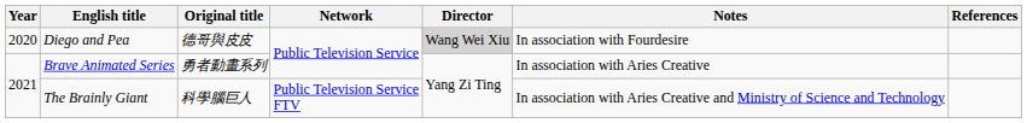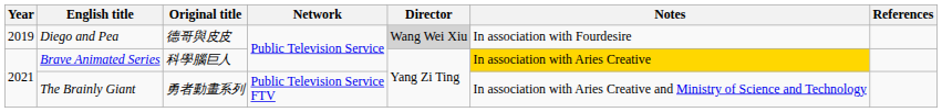 <table class="wikitable">
 <tr>
 <th>Year</th>
 <th>English title</th>
 <th>Original title</th>
 <th>Network</th>
 <th>Director</th>
 <th>Notes</th>
 <th>References</th>
 </tr>
 <tr>
-<td>2020</td>
+<td>2019</td>
 <td><em>Diego and Pea</em></td>
 <td><em>德哥與皮皮</em></td>
 <td rowspan="2"><a href='#'>Public Television Service</a></td>
 <td style="background: lightgrey;">Wang Wei Xiu</td>
 <td>In association with Fourdesire</td>
 <td></td>
 </tr>
 <tr>
 <td rowspan="2">2021</td>
 <td><em><a href='#'>Brave Animated Series</a></em></td>
-<td><em>勇者動畫系列</em></td>
+<td><em>科學腦巨人</em></td>
 <td rowspan="2">Yang Zi Ting</td>
-<td>In association with Aries Creative</td>
+<td style="background: gold;">In association with Aries Creative</td>
 <td></td>
 </tr>
 <tr>
 <td><em>The Brainly Giant</em></td>
-<td><em>科學腦巨人</em></td>
+<td><em>勇者動畫系列</em></td>
 <td><a href='#'>Public Television Service</a><br><a href='#'>FTV</a></td>
 <td>In association with Aries Creative and <a href='#'>Ministry of Science and Technology</a></td>
 <td></td>
 </tr>
 </table>
